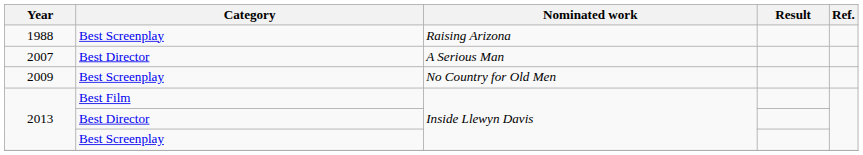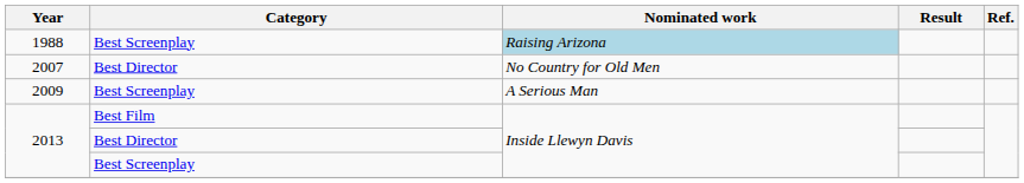 <table class="wikitable unsortable">
 <tr>
 <th scope="col" style="width:5em;">Year</th>
 <th scope="col" style="width:26em;">Category</th>
 <th scope="col" style="width:25em;">Nominated work</th>
 <th scope="col" style="width:5em;">Result</th>
 <th class=unsortable>Ref.</th>
 </tr>
 <tr>
 <td style="text-align:center;">1988</td>
 <td><a href='#'>Best Screenplay</a></td>
-<td><em>Raising Arizona</em></td>
+<td style="background: lightblue;"><em>Raising Arizona</em></td>
 <td></td>
 <td></td>
 </tr>
 <tr>
 <td style="text-align:center;">2007</td>
 <td><a href='#'>Best Director</a></td>
-<td><em>A Serious Man</em></td>
+<td><em>No Country for Old Men</em></td>
 <td></td>
 <td></td>
 </tr>
 <tr>
 <td style="text-align:center;">2009</td>
 <td><a href='#'>Best Screenplay</a></td>
-<td><em>No Country for Old Men</em></td>
+<td><em>A Serious Man</em></td>
 <td></td>
 <td></td>
 </tr>
 <tr>
 <td style="text-align:center;", rowspan=3>2013</td>
 <td><a href='#'>Best Film</a></td>
 <td rowspan=3><em>Inside Llewyn Davis</em></td>
 <td></td>
 <td rowspan=3></td>
 </tr>
 <tr>
 <td><a href='#'>Best Director</a></td>
 <td></td>
 </tr>
 <tr>
 <td><a href='#'>Best Screenplay</a></td>
 <td></td>
 </tr>
 <tr>
 </tr>
 </table>
